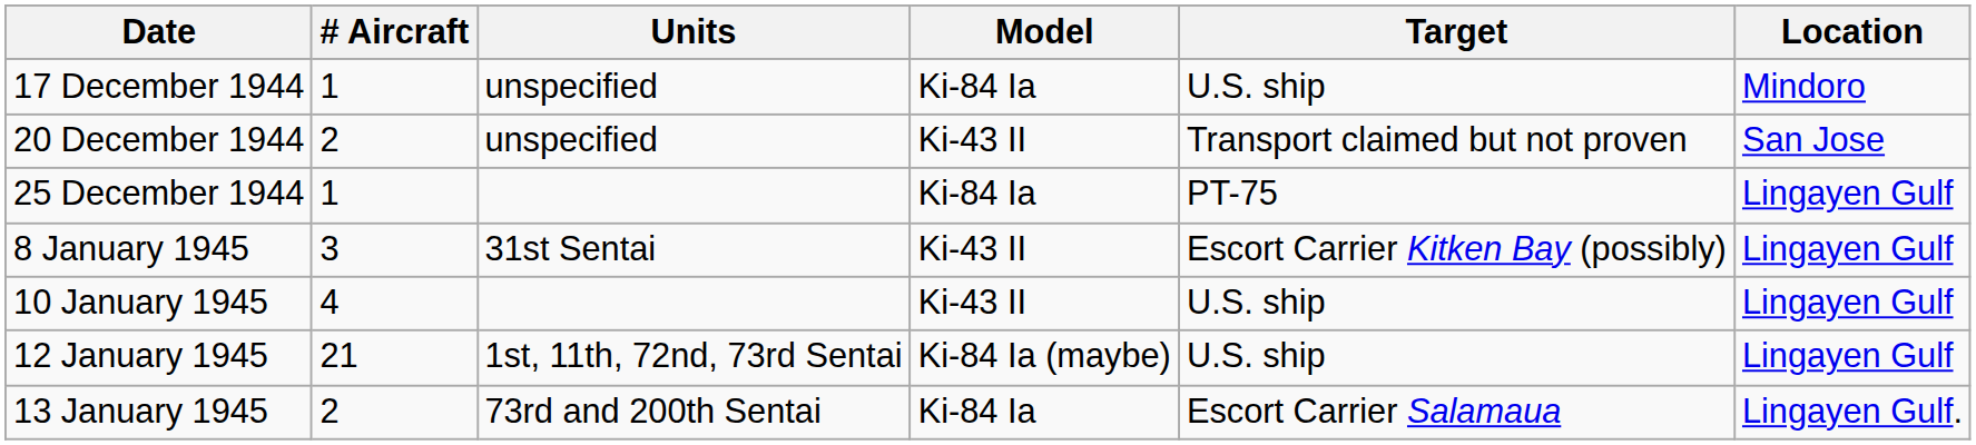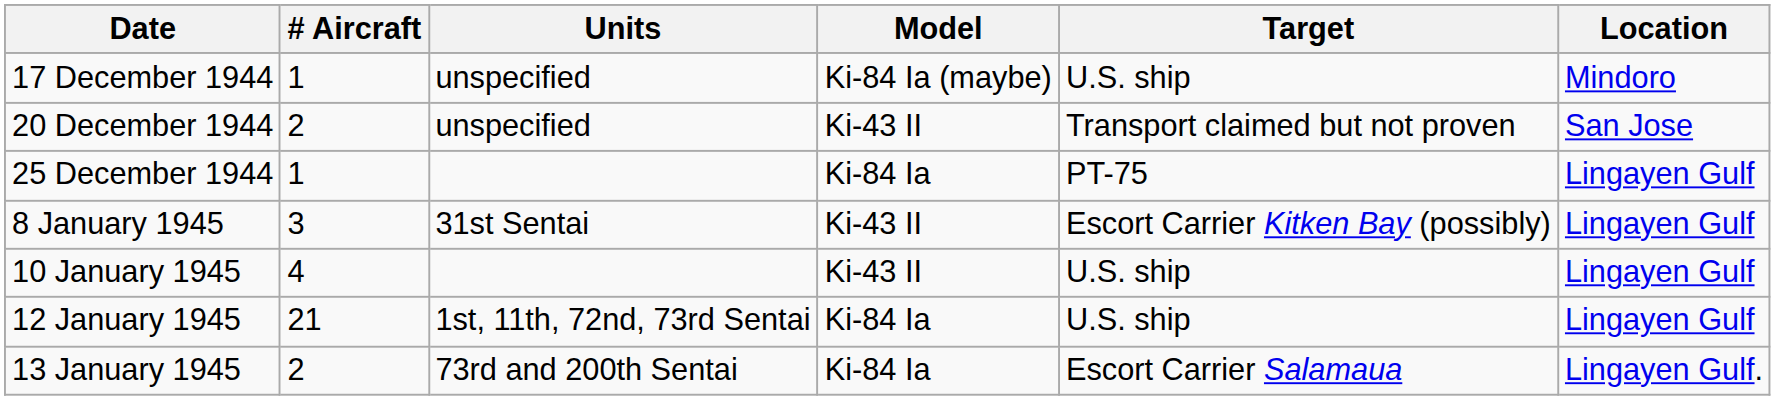 <table class="wikitable plainrowheaders" border="1">
 <tr>
 <th scope="col">Date</th>
 <th scope="col"># Aircraft</th>
 <th scope="col">Units</th>
 <th scope="col">Model</th>
 <th scope="col">Target</th>
 <th scope="col">Location</th>
 </tr>
 <tr>
 <td>17 December 1944</td>
 <td>1</td>
 <td>unspecified </td>
-<td>Ki-84 Ia</td>
+<td>Ki-84 Ia (maybe) </td>
 <td>U.S. ship</td>
 <td><a href='#'>Mindoro</a></td>
 </tr>
 <tr>
 <td>20 December 1944</td>
 <td>2</td>
 <td>unspecified </td>
 <td>Ki-43 II</td>
 <td>Transport claimed but not proven</td>
 <td><a href='#'>San Jose</a></td>
 </tr>
 <tr>
 <td>25 December 1944</td>
 <td>1</td>
 <td></td>
 <td>Ki-84 Ia</td>
 <td>PT-75</td>
 <td><a href='#'>Lingayen Gulf</a></td>
 </tr>
 <tr>
 <td>8 January 1945</td>
 <td>3</td>
 <td>31st Sentai</td>
 <td>Ki-43 II</td>
 <td>Escort Carrier <a href='#'><em>Kitken Bay</em></a> (possibly)</td>
 <td><a href='#'>Lingayen Gulf</a></td>
 </tr>
 <tr>
 <td>10 January 1945</td>
 <td>4</td>
 <td></td>
 <td>Ki-43 II</td>
 <td>U.S. ship</td>
 <td><a href='#'>Lingayen Gulf</a></td>
 </tr>
 <tr>
 <td>12 January 1945</td>
 <td>21</td>
 <td>1st, 11th, 72nd, 73rd Sentai</td>
-<td>Ki-84 Ia (maybe) </td>
+<td>Ki-84 Ia</td>
 <td>U.S. ship</td>
 <td><a href='#'>Lingayen Gulf</a></td>
 </tr>
 <tr>
 <td>13 January 1945</td>
 <td>2</td>
 <td>73rd and 200th Sentai</td>
 <td>Ki-84 Ia</td>
 <td>Escort Carrier <a href='#'><em>Salamaua</em></a></td>
 <td><a href='#'>Lingayen Gulf</a>.</td>
 </tr>
 </table>
